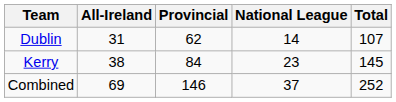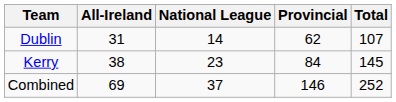 <table class="wikitable" style="text-align:center;">
 <tr>
 <th>Team</th>
 <th>All-Ireland</th>
+<th>National League</th>
 <th>Provincial</th>
-<th>National League</th>
 <th>Total</th>
 </tr>
 <tr |>
 <td><a href='#'>Dublin</a></td>
 <td>31</td>
+<td>14</td>
 <td>62</td>
-<td>14</td>
 <td>107</td>
 </tr>
 <tr>
 <td><a href='#'>Kerry</a></td>
 <td>38</td>
+<td>23</td>
 <td>84</td>
-<td>23</td>
 <td>145</td>
 </tr>
 <tr>
 <td>Combined</td>
 <td>69</td>
+<td>37</td>
 <td>146</td>
-<td>37</td>
 <td>252</td>
 </tr>
 </table>
